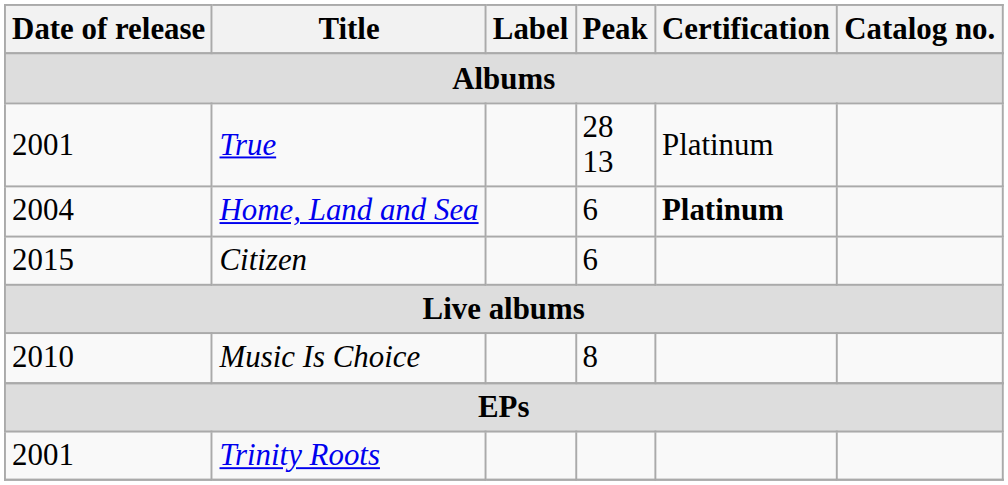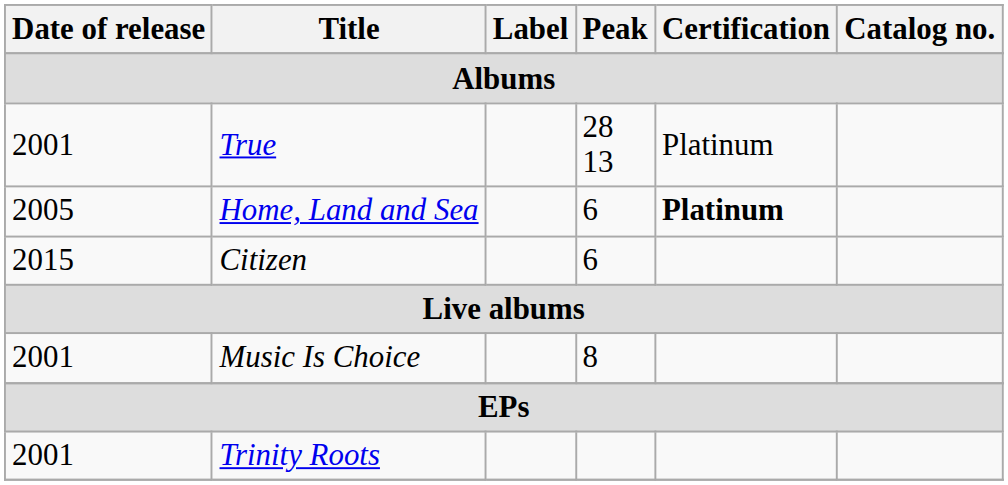 <table class="wikitable" style="font-size: 100%;">
 <tr>
 <th>Date of release</th>
 <th>Title</th>
 <th>Label</th>
 <th>Peak</th>
 <th>Certification</th>
 <th>Catalog no.</th>
 </tr>
 <tr>
 </tr>
 <tr bgcolor="#DDDDDD">
 <td colspan=7 align=center><strong>Albums</strong></td>
 </tr>
 <tr>
 <td>2001</td>
 <td><em><a href='#'>True</a></em></td>
 <td></td>
 <td>28<br>13 </td>
 <td>Platinum</td>
 <td></td>
 </tr>
 <tr>
-<td>2004</td>
+<td>2005</td>
 <td><em><a href='#'>Home, Land and Sea</a></em></td>
 <td></td>
 <td>6</td>
 <td><strong>Platinum</strong></td>
 <td></td>
 </tr>
 <tr>
 <td>2015</td>
 <td><em>Citizen</em></td>
 <td></td>
 <td>6</td>
 <td></td>
 <td></td>
 </tr>
 <tr bgcolor="#DDDDDD">
 <td colspan=7 align=center><strong>Live albums</strong></td>
 </tr>
 <tr>
-<td>2010</td>
+<td>2001</td>
 <td><em>Music Is Choice</em></td>
 <td></td>
 <td>8</td>
 <td></td>
 <td></td>
 </tr>
 <tr>
 </tr>
 <tr bgcolor="#DDDDDD">
 <td colspan=7 align=center><strong>EPs</strong></td>
 </tr>
 <tr>
 <td>2001</td>
 <td><em><a href='#'>Trinity Roots</a></em></td>
 <td></td>
 <td></td>
 <td></td>
 <td></td>
 </tr>
 <tr>
 </tr>
 </table>
